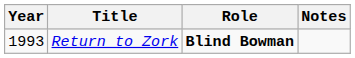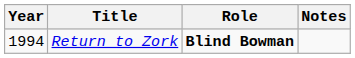 <table class="wikitable sortable">
 <tr>
 <th>Year</th>
 <th>Title</th>
 <th>Role</th>
 <th class="unsortable">Notes</th>
 </tr>
 <tr>
-<td>1993</td>
+<td>1994</td>
 <td><em><a href='#'>Return to Zork</a></em></td>
 <td><strong>Blind Bowman</strong></td>
 <td></td>
 </tr>
 </table>
